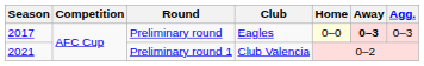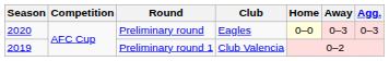 <table class="wikitable">
 <tr>
 <th>Season</th>
 <th>Competition</th>
 <th>Round</th>
 <th>Club</th>
 <th>Home</th>
 <th>Away</th>
 <th><a href='#'>Agg.</a></th>
 </tr>
 <tr>
-<td><a href='#'>2017</a></td>
+<td><a href='#'>2020</a></td>
 <td rowspan="2"><a href='#'>AFC Cup</a></td>
 <td><a href='#'>Preliminary round</a></td>
 <td> <a href='#'>Eagles</a></td>
 <td style="background:#ffd;" align="center">0–0</td>
-<td style="background:#fdd;" align="center"><strong>0–3</strong></td>
+<td style="background:#fdd;" align="center">0–3</td>
 <td style="background:#fdd;" align="center">0–3</td>
 </tr>
 <tr>
-<td><a href='#'>2021</a></td>
+<td><a href='#'>2019</a></td>
 <td><a href='#'>Preliminary round 1</a></td>
 <td> <a href='#'>Club Valencia</a></td>
 <td colspan="3" style="background:#fdd;" align="center">0–2</td>
 </tr>
 </table>
